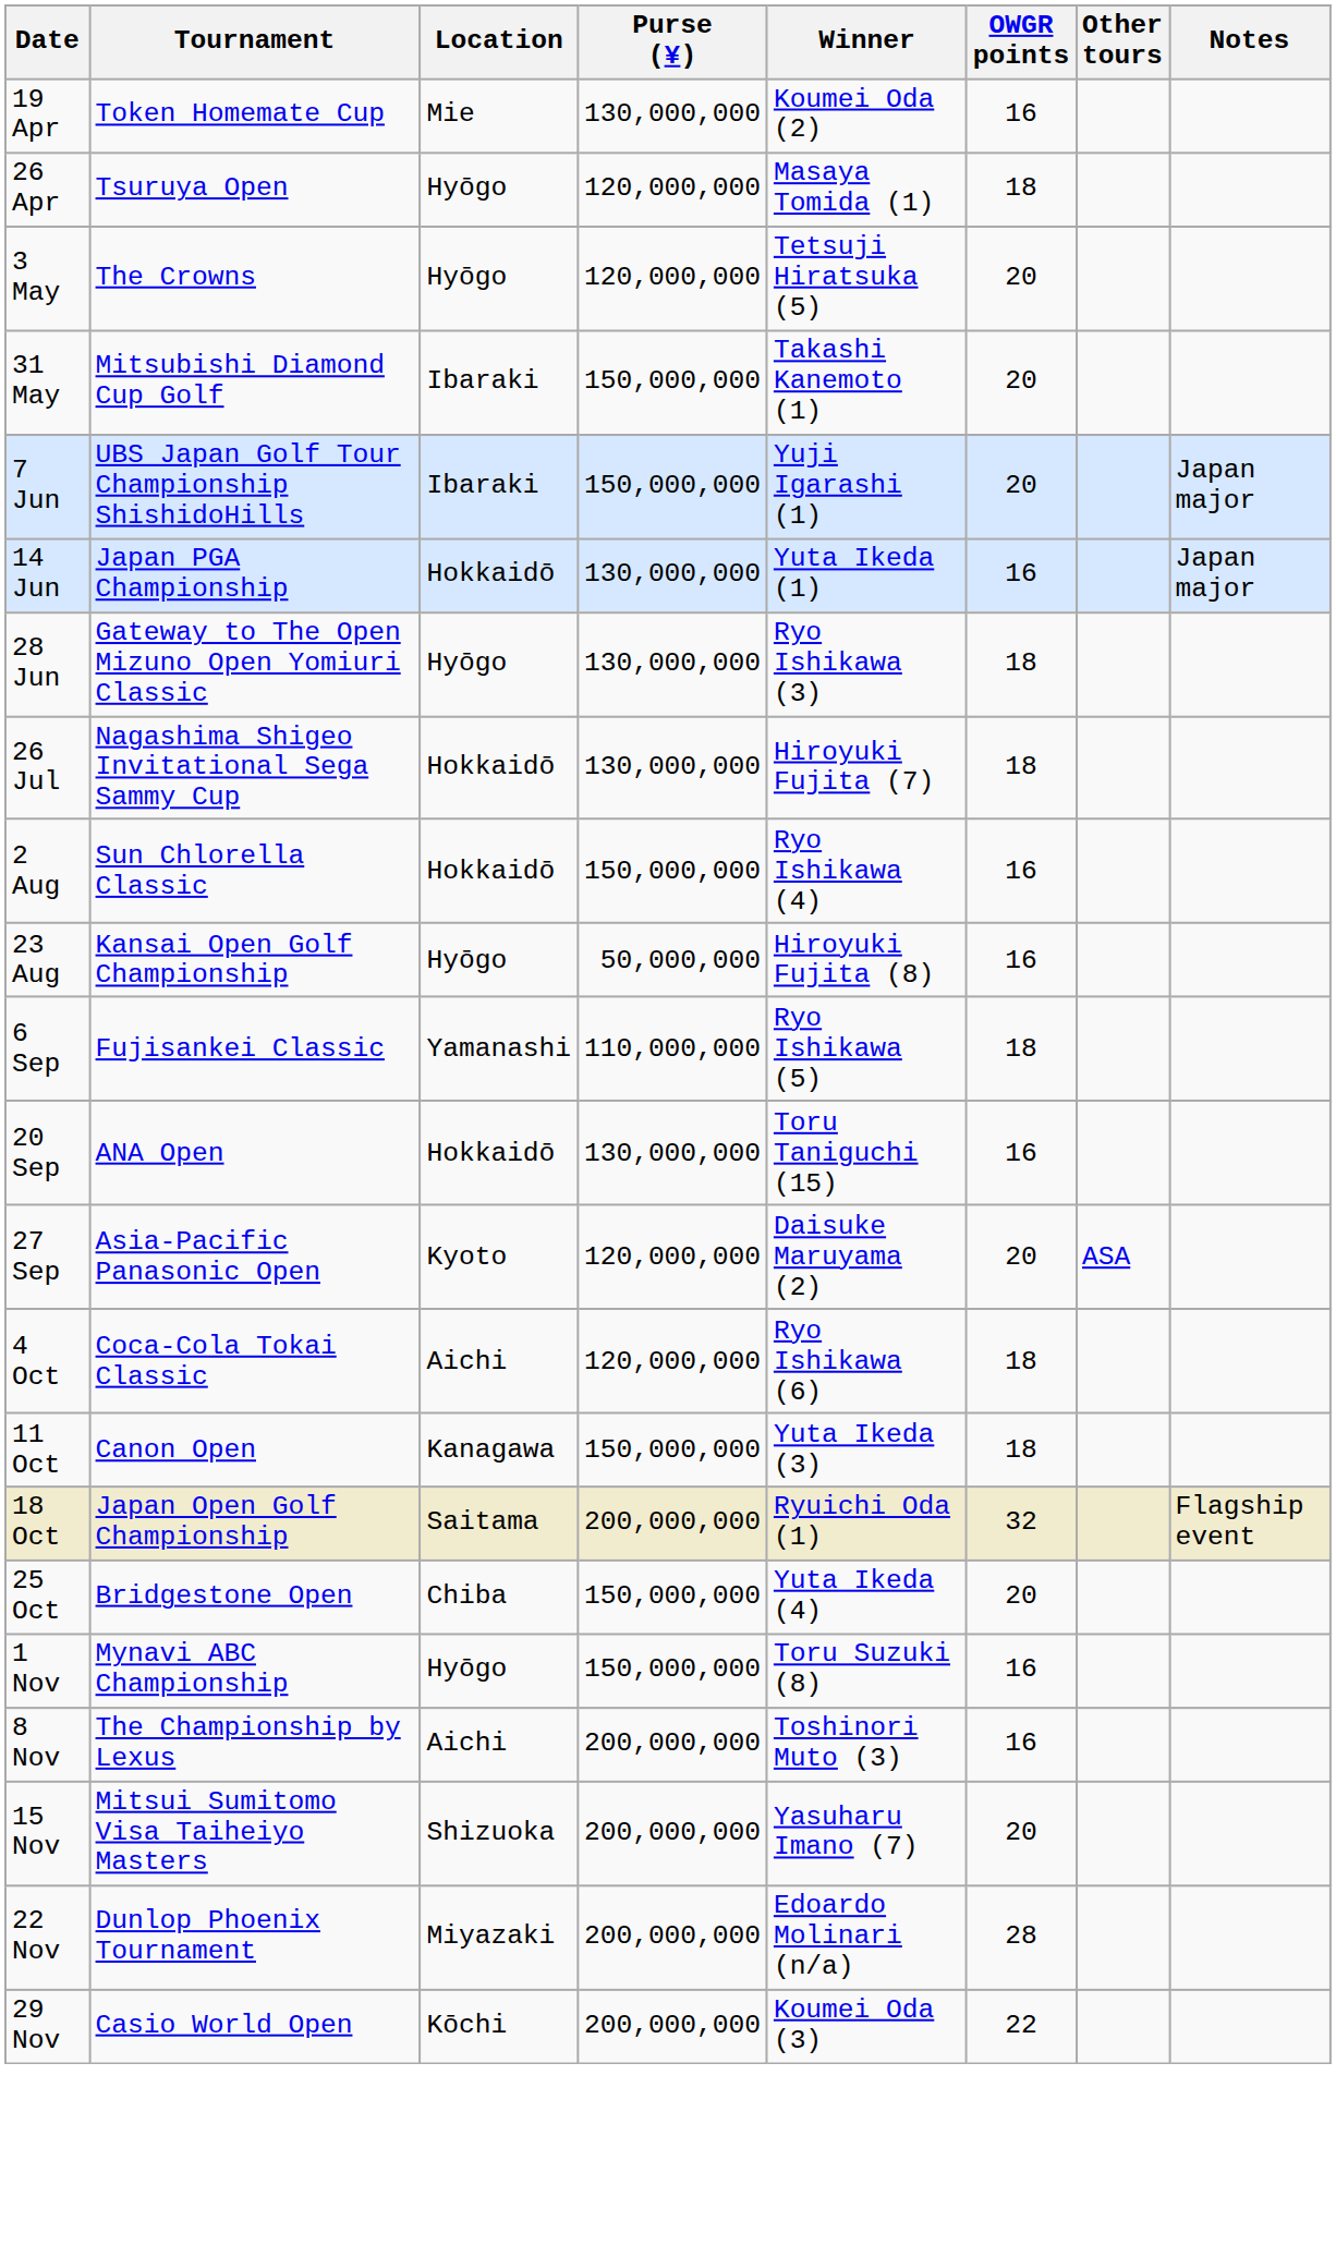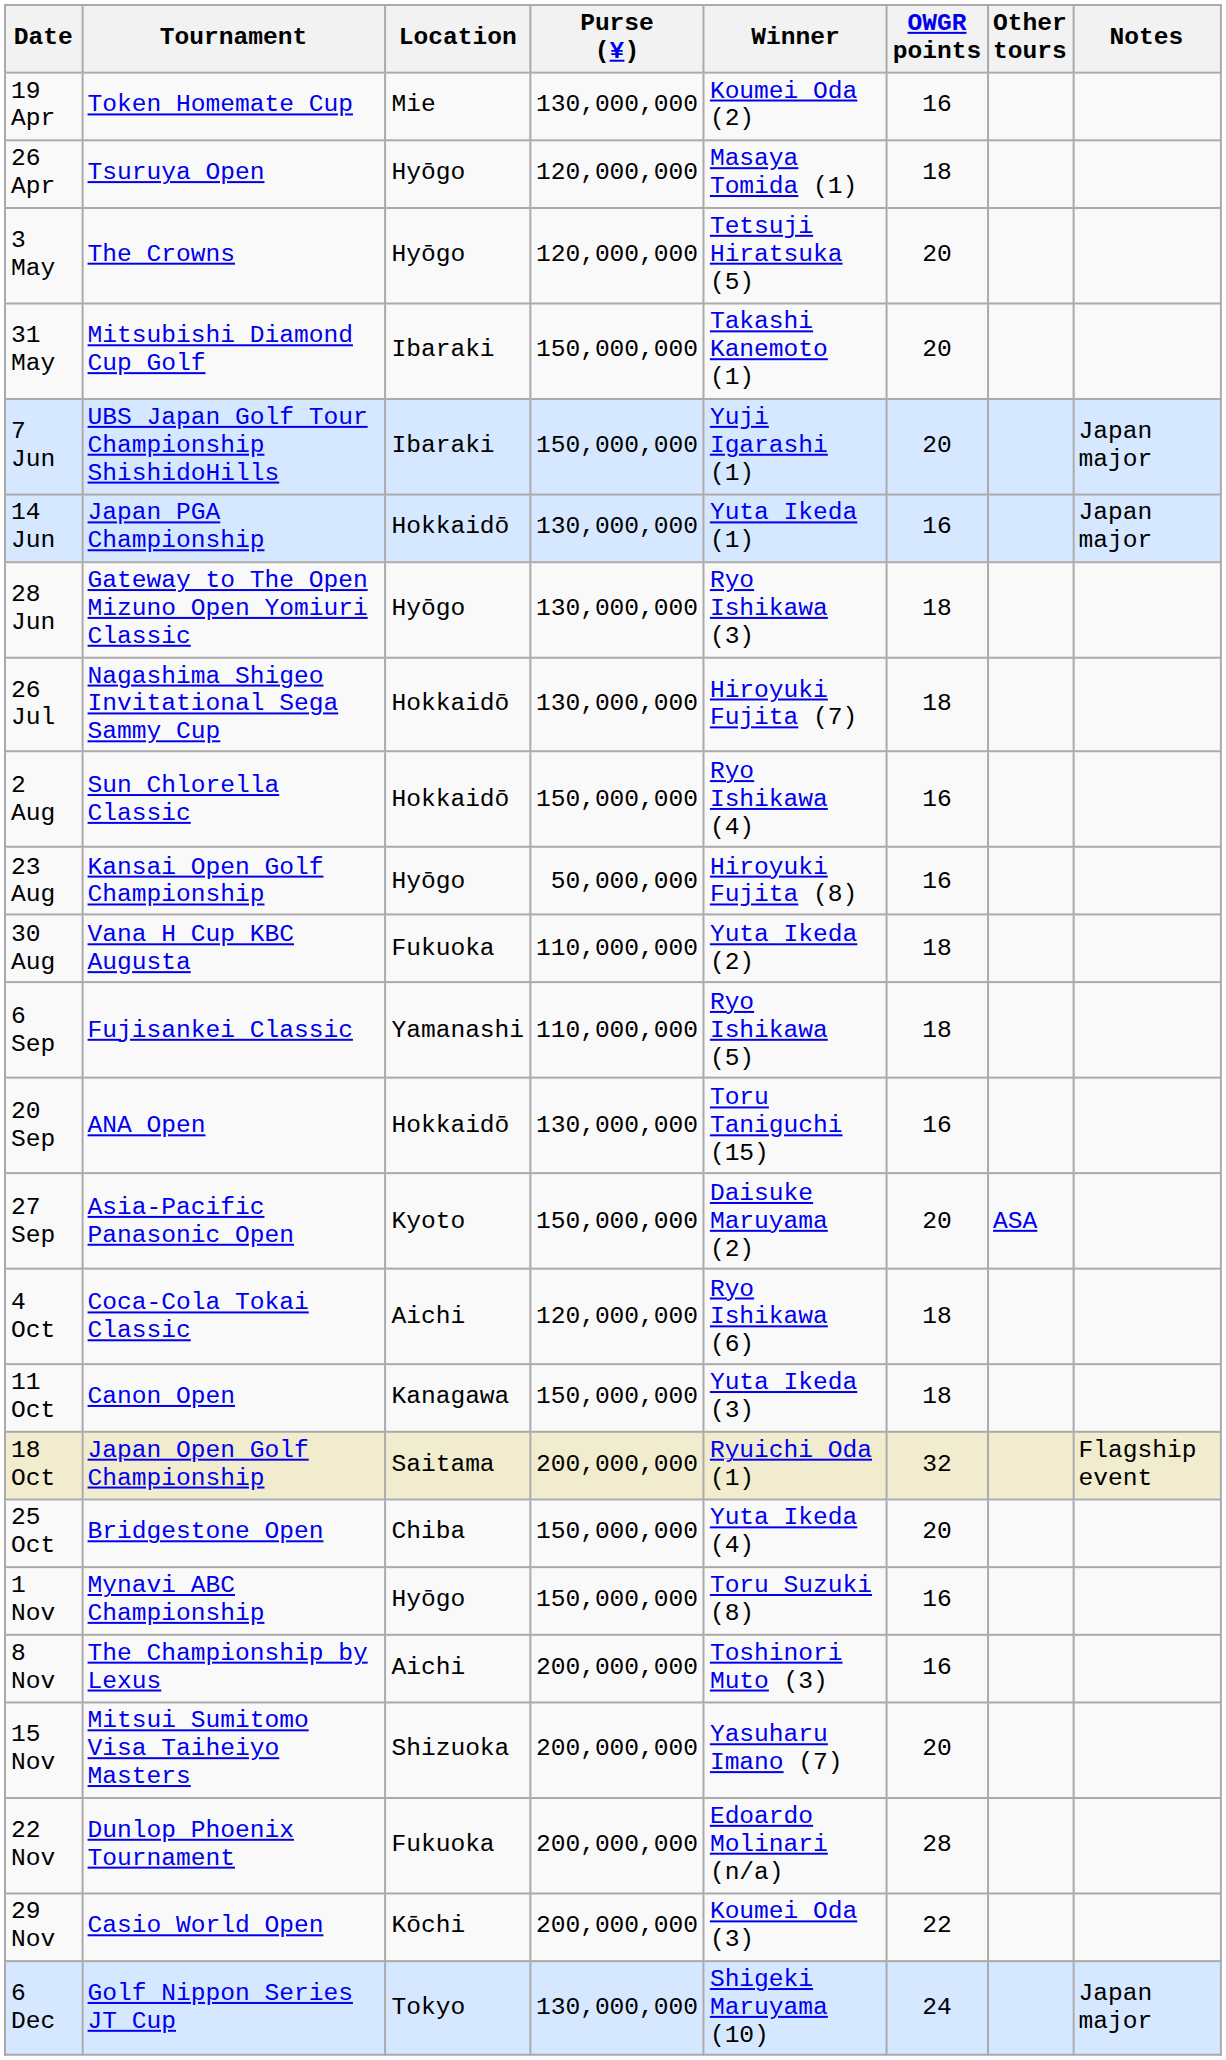 <table class="wikitable" style="font-size:95%">
 <tr>
 <th>Date</th>
 <th>Tournament</th>
 <th>Location</th>
 <th>Purse<br>(<a href='#'>¥</a>)</th>
 <th>Winner</th>
 <th><a href='#'>OWGR</a><br>points</th>
 <th>Other<br>tours</th>
 <th>Notes</th>
 </tr>
 <tr>
 <td>19 Apr</td>
 <td><a href='#'>Token Homemate Cup</a></td>
 <td>Mie</td>
 <td align=right>130,000,000</td>
 <td> <a href='#'>Koumei Oda</a> (2)</td>
 <td align=center>16</td>
 <td></td>
 <td></td>
 </tr>
 <tr>
 <td>26 Apr</td>
 <td><a href='#'>Tsuruya Open</a></td>
 <td>Hyōgo</td>
 <td align=right>120,000,000</td>
 <td> <a href='#'>Masaya Tomida</a> (1)</td>
 <td align=center>18</td>
 <td></td>
 <td></td>
 </tr>
 <tr>
 <td>3 May</td>
 <td><a href='#'>The Crowns</a></td>
 <td>Hyōgo</td>
 <td align=right>120,000,000</td>
 <td> <a href='#'>Tetsuji Hiratsuka</a> (5)</td>
 <td align=center>20</td>
 <td></td>
 <td></td>
 </tr>
 <tr>
 <td>31 May</td>
 <td><a href='#'>Mitsubishi Diamond Cup Golf</a></td>
 <td>Ibaraki</td>
 <td align=right>150,000,000</td>
 <td> <a href='#'>Takashi Kanemoto</a> (1)</td>
 <td align=center>20</td>
 <td></td>
 <td></td>
 </tr>
 <tr style="background:#D6E8FF;">
 <td>7 Jun</td>
 <td><a href='#'>UBS Japan Golf Tour Championship ShishidoHills</a></td>
 <td>Ibaraki</td>
 <td align=right>150,000,000</td>
 <td> <a href='#'>Yuji Igarashi</a> (1)</td>
 <td align=center>20</td>
 <td></td>
 <td>Japan major</td>
 </tr>
 <tr style="background:#D6E8FF;">
 <td>14 Jun</td>
 <td><a href='#'>Japan PGA Championship</a></td>
 <td>Hokkaidō</td>
 <td align=right>130,000,000</td>
 <td> <a href='#'>Yuta Ikeda</a> (1)</td>
 <td align=center>16</td>
 <td></td>
 <td>Japan major</td>
 </tr>
 <tr>
 <td>28 Jun</td>
 <td><a href='#'>Gateway to The Open Mizuno Open Yomiuri Classic</a></td>
 <td>Hyōgo</td>
 <td align=right>130,000,000</td>
 <td> <a href='#'>Ryo Ishikawa</a> (3)</td>
 <td align=center>18</td>
 <td></td>
 <td></td>
 </tr>
 <tr>
 <td>26 Jul</td>
 <td><a href='#'>Nagashima Shigeo Invitational Sega Sammy Cup</a></td>
 <td>Hokkaidō</td>
 <td align=right>130,000,000</td>
 <td> <a href='#'>Hiroyuki Fujita</a> (7)</td>
 <td align=center>18</td>
 <td></td>
 <td></td>
 </tr>
 <tr>
 <td>2 Aug</td>
 <td><a href='#'>Sun Chlorella Classic</a></td>
 <td>Hokkaidō</td>
 <td align=right>150,000,000</td>
 <td> <a href='#'>Ryo Ishikawa</a> (4)</td>
 <td align=center>16</td>
 <td></td>
 <td></td>
 </tr>
 <tr>
 <td>23 Aug</td>
 <td><a href='#'>Kansai Open Golf Championship</a></td>
 <td>Hyōgo</td>
 <td align=right>50,000,000</td>
 <td> <a href='#'>Hiroyuki Fujita</a> (8)</td>
 <td align=center>16</td>
 <td></td>
 <td></td>
 </tr>
 <tr>
+<td>30 Aug</td>
+<td><a href='#'>Vana H Cup KBC Augusta</a></td>
+<td>Fukuoka</td>
+<td align=right>110,000,000</td>
+<td> <a href='#'>Yuta Ikeda</a> (2)</td>
+<td align=center>18</td>
+<td></td>
+<td></td>
+</tr>
+<tr>
 <td>6 Sep</td>
 <td><a href='#'>Fujisankei Classic</a></td>
 <td>Yamanashi</td>
 <td align=right>110,000,000</td>
 <td> <a href='#'>Ryo Ishikawa</a> (5)</td>
 <td align=center>18</td>
 <td></td>
 <td></td>
 </tr>
 <tr>
 <td>20 Sep</td>
 <td><a href='#'>ANA Open</a></td>
 <td>Hokkaidō</td>
 <td align=right>130,000,000</td>
 <td> <a href='#'>Toru Taniguchi</a> (15)</td>
 <td align=center>16</td>
 <td></td>
 <td></td>
 </tr>
 <tr>
 <td>27 Sep</td>
 <td><a href='#'>Asia-Pacific Panasonic Open</a></td>
 <td>Kyoto</td>
-<td align=right>120,000,000</td>
+<td align=right>150,000,000</td>
 <td> <a href='#'>Daisuke Maruyama</a> (2)</td>
 <td align=center>20</td>
 <td><a href='#'>ASA</a></td>
 <td></td>
 </tr>
 <tr>
 <td>4 Oct</td>
 <td><a href='#'>Coca-Cola Tokai Classic</a></td>
 <td>Aichi</td>
 <td align=right>120,000,000</td>
 <td> <a href='#'>Ryo Ishikawa</a> (6)</td>
 <td align=center>18</td>
 <td></td>
 <td></td>
 </tr>
 <tr>
 <td>11 Oct</td>
 <td><a href='#'>Canon Open</a></td>
 <td>Kanagawa</td>
 <td align=right>150,000,000</td>
 <td> <a href='#'>Yuta Ikeda</a> (3)</td>
 <td align=center>18</td>
 <td></td>
 <td></td>
 </tr>
 <tr style="background:#f2ecce;">
 <td>18 Oct</td>
 <td><a href='#'>Japan Open Golf Championship</a></td>
 <td>Saitama</td>
 <td align=right>200,000,000</td>
 <td> <a href='#'>Ryuichi Oda</a> (1)</td>
 <td align=center>32</td>
 <td></td>
 <td>Flagship event</td>
 </tr>
 <tr>
 <td>25 Oct</td>
 <td><a href='#'>Bridgestone Open</a></td>
 <td>Chiba</td>
 <td align=right>150,000,000</td>
 <td> <a href='#'>Yuta Ikeda</a> (4)</td>
 <td align=center>20</td>
 <td></td>
 <td></td>
 </tr>
 <tr>
 <td>1 Nov</td>
 <td><a href='#'>Mynavi ABC Championship</a></td>
 <td>Hyōgo</td>
 <td align=right>150,000,000</td>
 <td> <a href='#'>Toru Suzuki</a> (8)</td>
 <td align=center>16</td>
 <td></td>
 <td></td>
 </tr>
 <tr>
 <td>8 Nov</td>
 <td><a href='#'>The Championship by Lexus</a></td>
 <td>Aichi</td>
 <td align=right>200,000,000</td>
 <td> <a href='#'>Toshinori Muto</a> (3)</td>
 <td align=center>16</td>
 <td></td>
 <td></td>
 </tr>
 <tr>
 <td>15 Nov</td>
 <td><a href='#'>Mitsui Sumitomo Visa Taiheiyo Masters</a></td>
 <td>Shizuoka</td>
 <td align=right>200,000,000</td>
 <td> <a href='#'>Yasuharu Imano</a> (7)</td>
 <td align=center>20</td>
 <td></td>
 <td></td>
 </tr>
 <tr>
 <td>22 Nov</td>
 <td><a href='#'>Dunlop Phoenix Tournament</a></td>
-<td>Miyazaki</td>
+<td>Fukuoka</td>
 <td align=right>200,000,000</td>
 <td> <a href='#'>Edoardo Molinari</a> (n/a)</td>
 <td align=center>28</td>
 <td></td>
 <td></td>
 </tr>
 <tr>
 <td>29 Nov</td>
 <td><a href='#'>Casio World Open</a></td>
 <td>Kōchi</td>
 <td align=right>200,000,000</td>
 <td> <a href='#'>Koumei Oda</a> (3)</td>
 <td align=center>22</td>
 <td></td>
 <td></td>
 </tr>
+<tr style="background:#D6E8FF;">
+<td>6 Dec</td>
+<td><a href='#'>Golf Nippon Series JT Cup</a></td>
+<td>Tokyo</td>
+<td align=right>130,000,000</td>
+<td> <a href='#'>Shigeki Maruyama</a> (10)</td>
+<td align=center>24</td>
+<td></td>
+<td>Japan major</td>
+</tr>
 </table>
